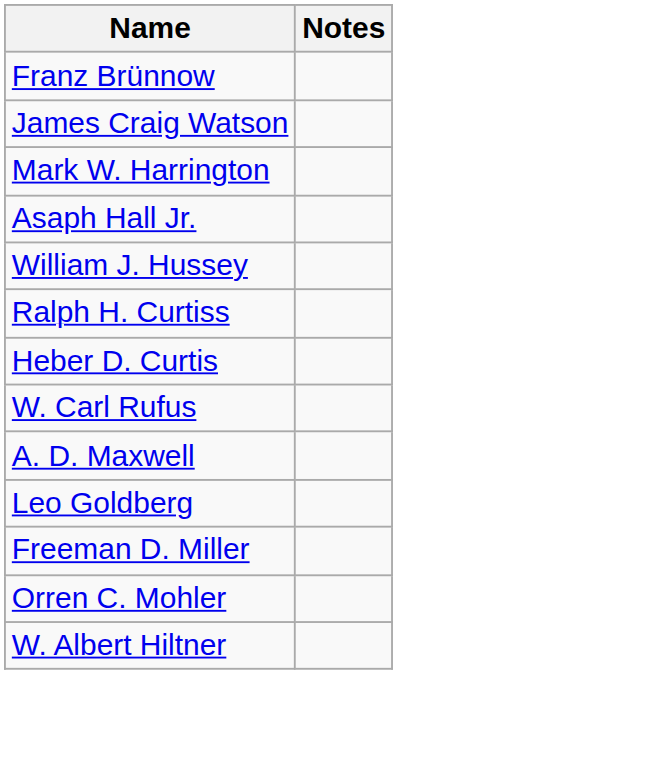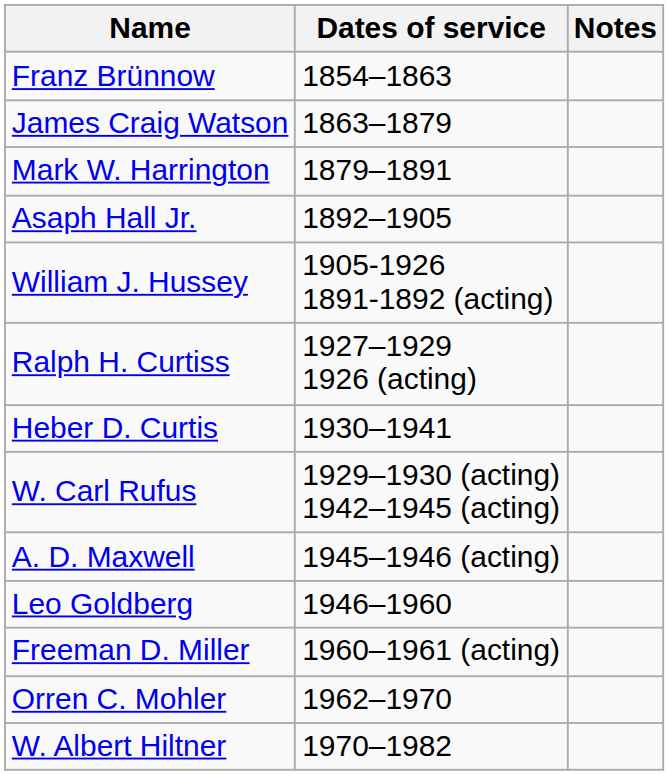 <table class="wikitable">
 <tr>
 <th>Name</th>
+<th>Dates of service</th>
 <th>Notes</th>
 </tr>
 <tr>
 <td><a href='#'>Franz Brünnow</a></td>
+<td>1854–1863</td>
 <td></td>
 </tr>
 <tr>
 <td><a href='#'>James Craig Watson</a></td>
+<td>1863–1879</td>
 <td></td>
 </tr>
 <tr>
 <td><a href='#'>Mark W. Harrington</a></td>
+<td>1879–1891</td>
 <td></td>
 </tr>
 <tr>
 <td><a href='#'>Asaph Hall Jr.</a></td>
+<td>1892–1905</td>
 <td></td>
 </tr>
 <tr>
 <td><a href='#'>William J. Hussey</a></td>
+<td>1905-1926<br>1891-1892 (acting)</td>
 <td></td>
 </tr>
 <tr>
 <td><a href='#'>Ralph H. Curtiss</a></td>
+<td>1927–1929<br>1926 (acting)</td>
 <td></td>
 </tr>
 <tr>
 <td><a href='#'>Heber D. Curtis</a></td>
+<td>1930–1941</td>
 <td></td>
 </tr>
 <tr>
 <td><a href='#'>W. Carl Rufus</a></td>
+<td>1929–1930 (acting)<br>1942–1945 (acting)</td>
 <td></td>
 </tr>
 <tr>
 <td><a href='#'>A. D. Maxwell</a></td>
+<td>1945–1946 (acting)</td>
 <td></td>
 </tr>
 <tr>
 <td><a href='#'>Leo Goldberg</a></td>
+<td>1946–1960</td>
 <td></td>
 </tr>
 <tr>
 <td><a href='#'>Freeman D. Miller</a></td>
+<td>1960–1961 (acting)</td>
 <td></td>
 </tr>
 <tr>
 <td><a href='#'>Orren C. Mohler</a></td>
+<td>1962–1970</td>
 <td></td>
 </tr>
 <tr>
 <td><a href='#'>W. Albert Hiltner</a></td>
+<td>1970–1982</td>
 <td></td>
 </tr>
 </table>
